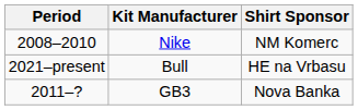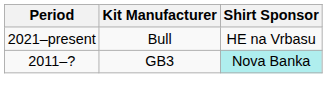 <table class="wikitable" style="text-align: center">
 <tr>
 <th>Period</th>
 <th>Kit Manufacturer</th>
 <th>Shirt Sponsor</th>
-</tr>
-<tr>
-<td>2008–2010</td>
-<td rowspan=1><a href='#'>Nike</a></td>
-<td rowspan=1>NM Komerc</td>
 </tr>
 <tr>
 <td>2021–present</td>
 <td rowspan=1>Bull</td>
 <td rowspan=1>HE na Vrbasu</td>
 </tr>
 <tr>
 <td>2011–?</td>
 <td rowspan=1>GB3</td>
-<td rowspan=1>Nova Banka</td>
+<td rowspan=1 style="background: paleturquoise;">Nova Banka</td>
 </tr>
 </table>
